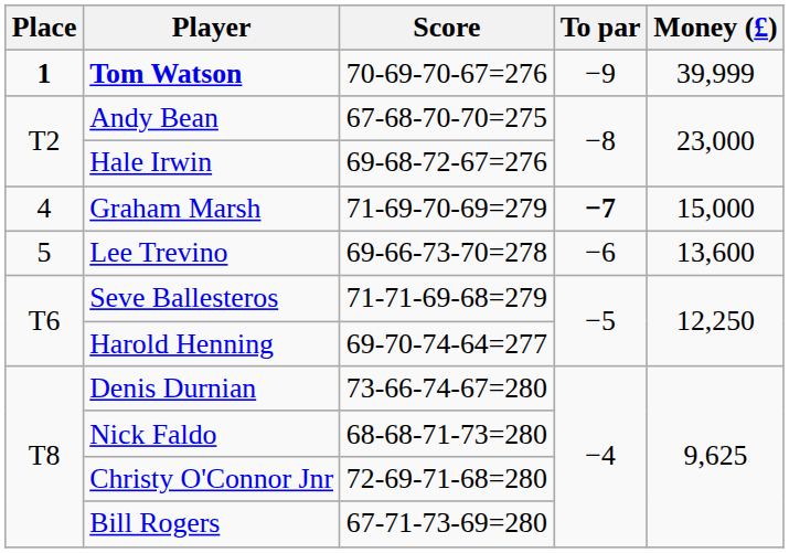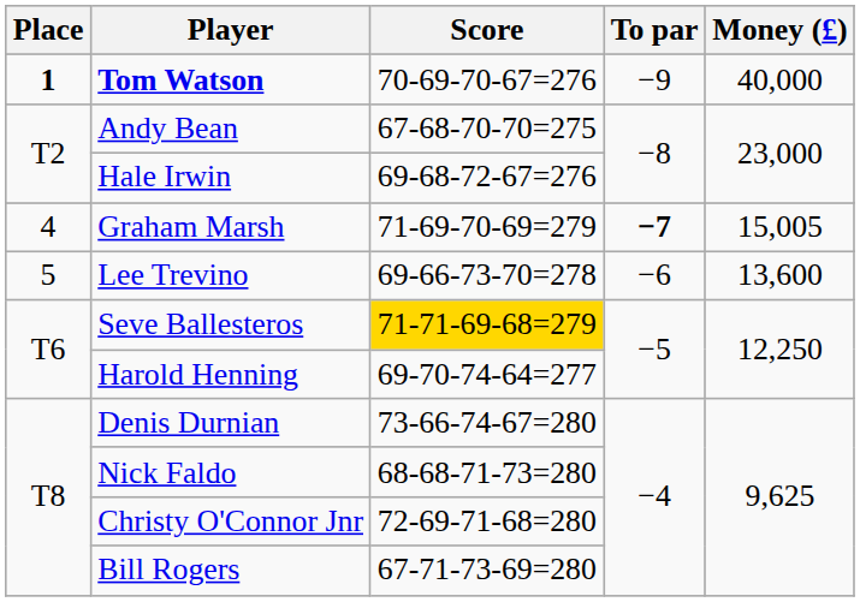 <table class="wikitable">
 <tr>
 <th>Place</th>
 <th>Player</th>
 <th>Score</th>
 <th>To par</th>
 <th>Money (<a href='#'>£</a>)</th>
 </tr>
 <tr>
 <td align="center"><strong>1</strong></td>
 <td> <strong><a href='#'>Tom Watson</a></strong></td>
 <td>70-69-70-67=276</td>
 <td align="center">−9</td>
-<td align=center>39,999</td>
+<td align=center>40,000</td>
 </tr>
 <tr>
 <td rowspan=2 align="center">T2</td>
 <td> <a href='#'>Andy Bean</a></td>
 <td>67-68-70-70=275</td>
 <td rowspan=2 align="center">−8</td>
 <td rowspan=2 align=center>23,000</td>
 </tr>
 <tr>
 <td> <a href='#'>Hale Irwin</a></td>
 <td>69-68-72-67=276</td>
 </tr>
 <tr>
 <td align="center">4</td>
 <td> <a href='#'>Graham Marsh</a></td>
 <td>71-69-70-69=279</td>
 <td align="center"><strong>−7</strong></td>
-<td align=center>15,000</td>
+<td align=center>15,005</td>
 </tr>
 <tr>
 <td align="center">5</td>
 <td> <a href='#'>Lee Trevino</a></td>
 <td>69-66-73-70=278</td>
 <td align="center">−6</td>
 <td align=center>13,600</td>
 </tr>
 <tr>
 <td rowspan=2 align="center">T6</td>
 <td> <a href='#'>Seve Ballesteros</a></td>
-<td>71-71-69-68=279</td>
+<td style="background: gold;">71-71-69-68=279</td>
 <td rowspan=2 align=center>−5</td>
 <td rowspan=2 align=center>12,250</td>
 </tr>
 <tr>
 <td> <a href='#'>Harold Henning</a></td>
 <td>69-70-74-64=277</td>
 </tr>
 <tr>
 <td rowspan=4 align="center">T8</td>
 <td> <a href='#'>Denis Durnian</a></td>
 <td>73-66-74-67=280</td>
 <td rowspan=4 align="center">−4</td>
 <td rowspan=4 align=center>9,625</td>
 </tr>
 <tr>
 <td> <a href='#'>Nick Faldo</a></td>
 <td>68-68-71-73=280</td>
 </tr>
 <tr>
 <td> <a href='#'>Christy O'Connor Jnr</a></td>
 <td>72-69-71-68=280</td>
 </tr>
 <tr>
 <td> <a href='#'>Bill Rogers</a></td>
 <td>67-71-73-69=280</td>
 </tr>
 </table>
